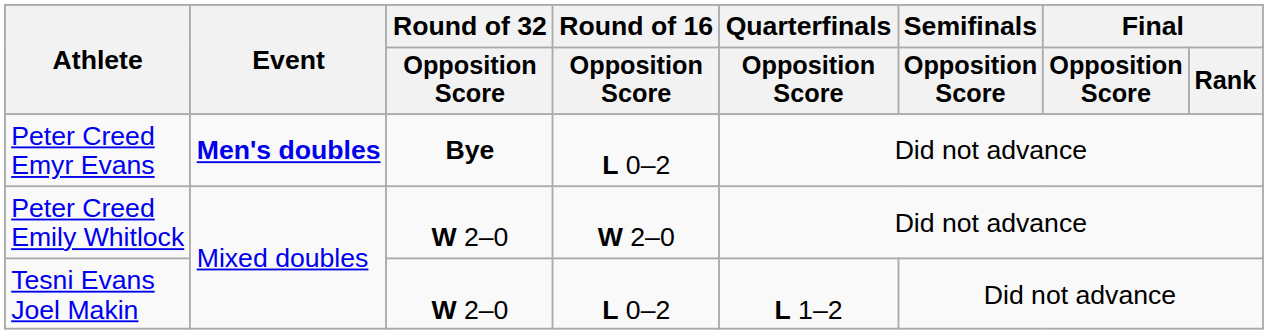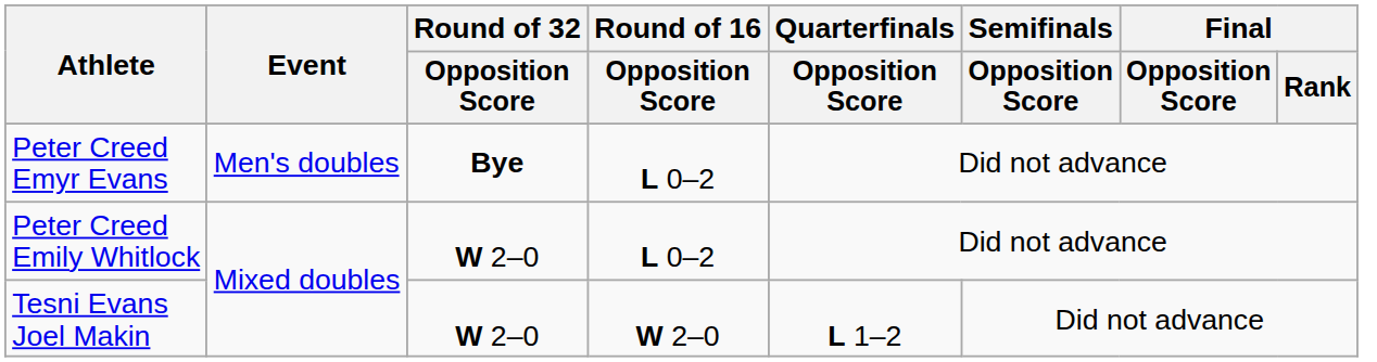 <table class=wikitable style=font-size:90%;text-align:center>
 <tr>
 <th rowspan=2>Athlete</th>
 <th rowspan=2>Event</th>
 <th>Round of 32</th>
 <th>Round of 16</th>
 <th>Quarterfinals</th>
 <th>Semifinals</th>
 <th colspan=2>Final</th>
 </tr>
 <tr style=font-size:95%>
 <th>Opposition<br>Score</th>
 <th>Opposition<br>Score</th>
 <th>Opposition<br>Score</th>
 <th>Opposition<br>Score</th>
 <th>Opposition<br>Score</th>
 <th>Rank</th>
 </tr>
 <tr>
 <td align=left><a href='#'>Peter Creed</a> <br> <a href='#'>Emyr Evans</a></td>
-<td align=left><strong><a href='#'>Men's doubles</a></strong></td>
+<td align=left><a href='#'>Men's doubles</a></td>
 <td><strong>Bye</strong></td>
 <td><br><strong>L</strong> 0–2</td>
 <td colspan=4>Did not advance</td>
 </tr>
 <tr>
 <td align=left><a href='#'>Peter Creed</a> <br> <a href='#'>Emily Whitlock</a></td>
 <td align=left rowspan=2><a href='#'>Mixed doubles</a></td>
 <td><br><strong>W</strong> 2–0</td>
-<td><br><strong>W</strong> 2–0</td>
+<td><br><strong>L</strong> 0–2</td>
 <td colspan=4>Did not advance</td>
 </tr>
 <tr>
 <td align=left><a href='#'>Tesni Evans</a> <br> <a href='#'>Joel Makin</a></td>
 <td><br><strong>W</strong> 2–0</td>
-<td><br><strong>L</strong> 0–2</td>
+<td><br><strong>W</strong> 2–0</td>
 <td><br><strong>L</strong> 1–2</td>
 <td colspan=3>Did not advance</td>
 </tr>
 </table>
